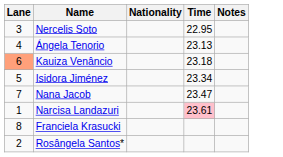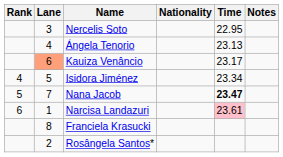 <table class="wikitable sortable" style="text-align:center;font-size:95%">
 <tr>
+<th>Rank</th>
 <th>Lane</th>
 <th>Name</th>
 <th>Nationality</th>
 <th>Time</th>
 <th>Notes</th>
 </tr>
 <tr>
+<td></td>
 <td>3</td>
 <td align=left><a href='#'>Nercelis Soto</a></td>
 <td align=left></td>
 <td>22.95</td>
 <td></td>
 </tr>
 <tr>
+<td></td>
 <td>4</td>
 <td align=left><a href='#'>Ángela Tenorio</a></td>
 <td align=left></td>
 <td>23.13</td>
 <td></td>
 </tr>
 <tr>
+<td></td>
 <td style="background: lightsalmon;">6</td>
 <td align=left><a href='#'>Kauiza Venâncio</a></td>
 <td align=left></td>
-<td>23.18</td>
+<td>23.17</td>
 <td></td>
 </tr>
 <tr>
+<td>4</td>
 <td>5</td>
 <td align=left><a href='#'>Isidora Jiménez</a></td>
 <td align=left></td>
 <td>23.34</td>
 <td></td>
 </tr>
 <tr>
+<td>5</td>
 <td>7</td>
 <td align=left><a href='#'>Nana Jacob</a></td>
 <td align=left></td>
-<td>23.47</td>
+<td><strong>23.47</strong></td>
 <td></td>
 </tr>
 <tr>
+<td>6</td>
 <td>1</td>
 <td align=left><a href='#'>Narcisa Landazuri</a></td>
 <td align=left></td>
 <td style="background: pink;">23.61</td>
 <td></td>
 </tr>
 <tr>
+<td></td>
 <td>8</td>
 <td align=left><a href='#'>Franciela Krasucki</a></td>
 <td align=left></td>
 <td></td>
 <td></td>
 </tr>
 <tr>
+<td></td>
 <td>2</td>
 <td align=left><a href='#'>Rosângela Santos</a>*</td>
 <td align=left></td>
 <td></td>
 <td></td>
 </tr>
 </table>
